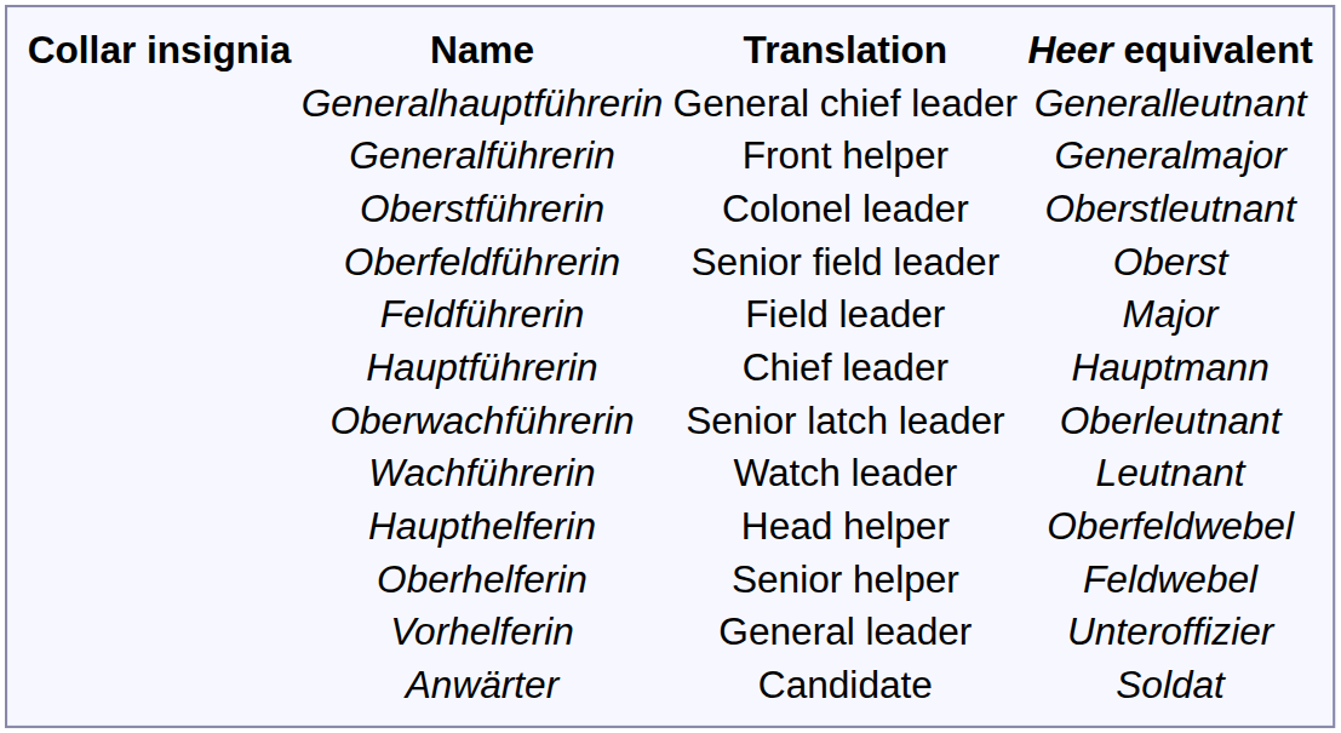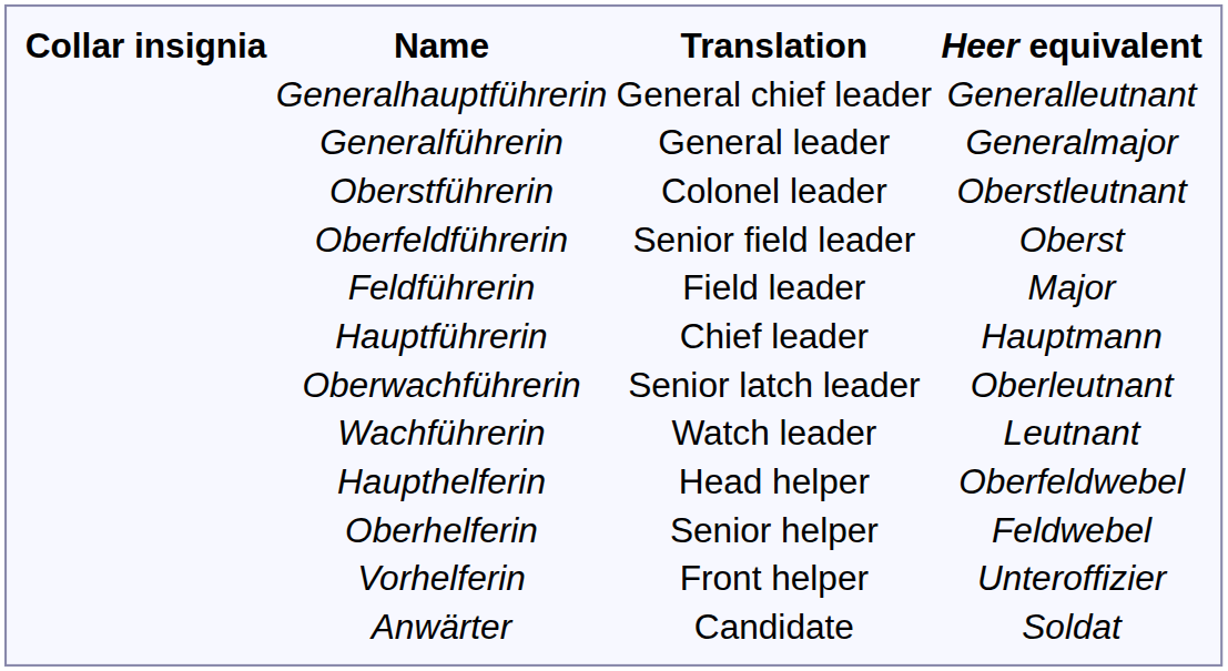 <table style="border:1px solid #8888aa; background-color:#f7f8ff; padding:5px; font-size:95%; margin: 0px 12px 12px 0px;">
 <tr style="text-align:center;">
 <th>Collar insignia</th>
 <th>Name</th>
 <th>Translation</th>
 <th><em>Heer</em> equivalent</th>
 </tr>
 <tr style="text-align:center;">
 <td></td>
 <td><em>Generalhauptführerin</em></td>
 <td>General chief leader</td>
 <td><em>Generalleutnant</em></td>
 </tr>
 <tr style="text-align:center;">
 <td></td>
 <td><em>Generalführerin</em></td>
-<td>Front helper</td>
+<td>General leader</td>
 <td><em>Generalmajor</em></td>
 </tr>
 <tr style="text-align:center;">
 <td></td>
 <td><em>Oberstführerin</em></td>
 <td>Colonel leader</td>
 <td><em>Oberstleutnant</em></td>
 </tr>
 <tr style="text-align:center;">
 <td></td>
 <td><em>Oberfeldführerin</em></td>
 <td>Senior field leader</td>
 <td><em>Oberst</em></td>
 </tr>
 <tr style="text-align:center;">
 <td></td>
 <td><em>Feldführerin</em></td>
 <td>Field leader</td>
 <td><em>Major</em></td>
 </tr>
 <tr style="text-align:center;">
 <td></td>
 <td><em>Hauptführerin</em></td>
 <td>Chief leader</td>
 <td><em>Hauptmann</em></td>
 </tr>
 <tr style="text-align:center;">
 <td></td>
 <td><em>Oberwachführerin</em></td>
 <td>Senior latch leader</td>
 <td><em>Oberleutnant</em></td>
 </tr>
 <tr style="text-align:center;">
 <td></td>
 <td><em>Wachführerin</em></td>
 <td>Watch leader</td>
 <td><em>Leutnant</em></td>
 </tr>
 <tr style="text-align:center;">
 <td></td>
 <td><em>Haupthelferin</em></td>
 <td>Head helper</td>
 <td><em>Oberfeldwebel</em></td>
 </tr>
 <tr style="text-align:center;">
 <td></td>
 <td><em>Oberhelferin</em></td>
 <td>Senior helper</td>
 <td><em>Feldwebel</em></td>
 </tr>
 <tr style="text-align:center;">
 <td></td>
 <td><em>Vorhelferin</em></td>
-<td>General leader</td>
+<td>Front helper</td>
 <td><em>Unteroffizier</em></td>
 </tr>
 <tr style="text-align:center;">
 <td></td>
 <td><em>Anwärter</em></td>
 <td>Candidate</td>
 <td><em>Soldat</em></td>
 </tr>
 </table>
